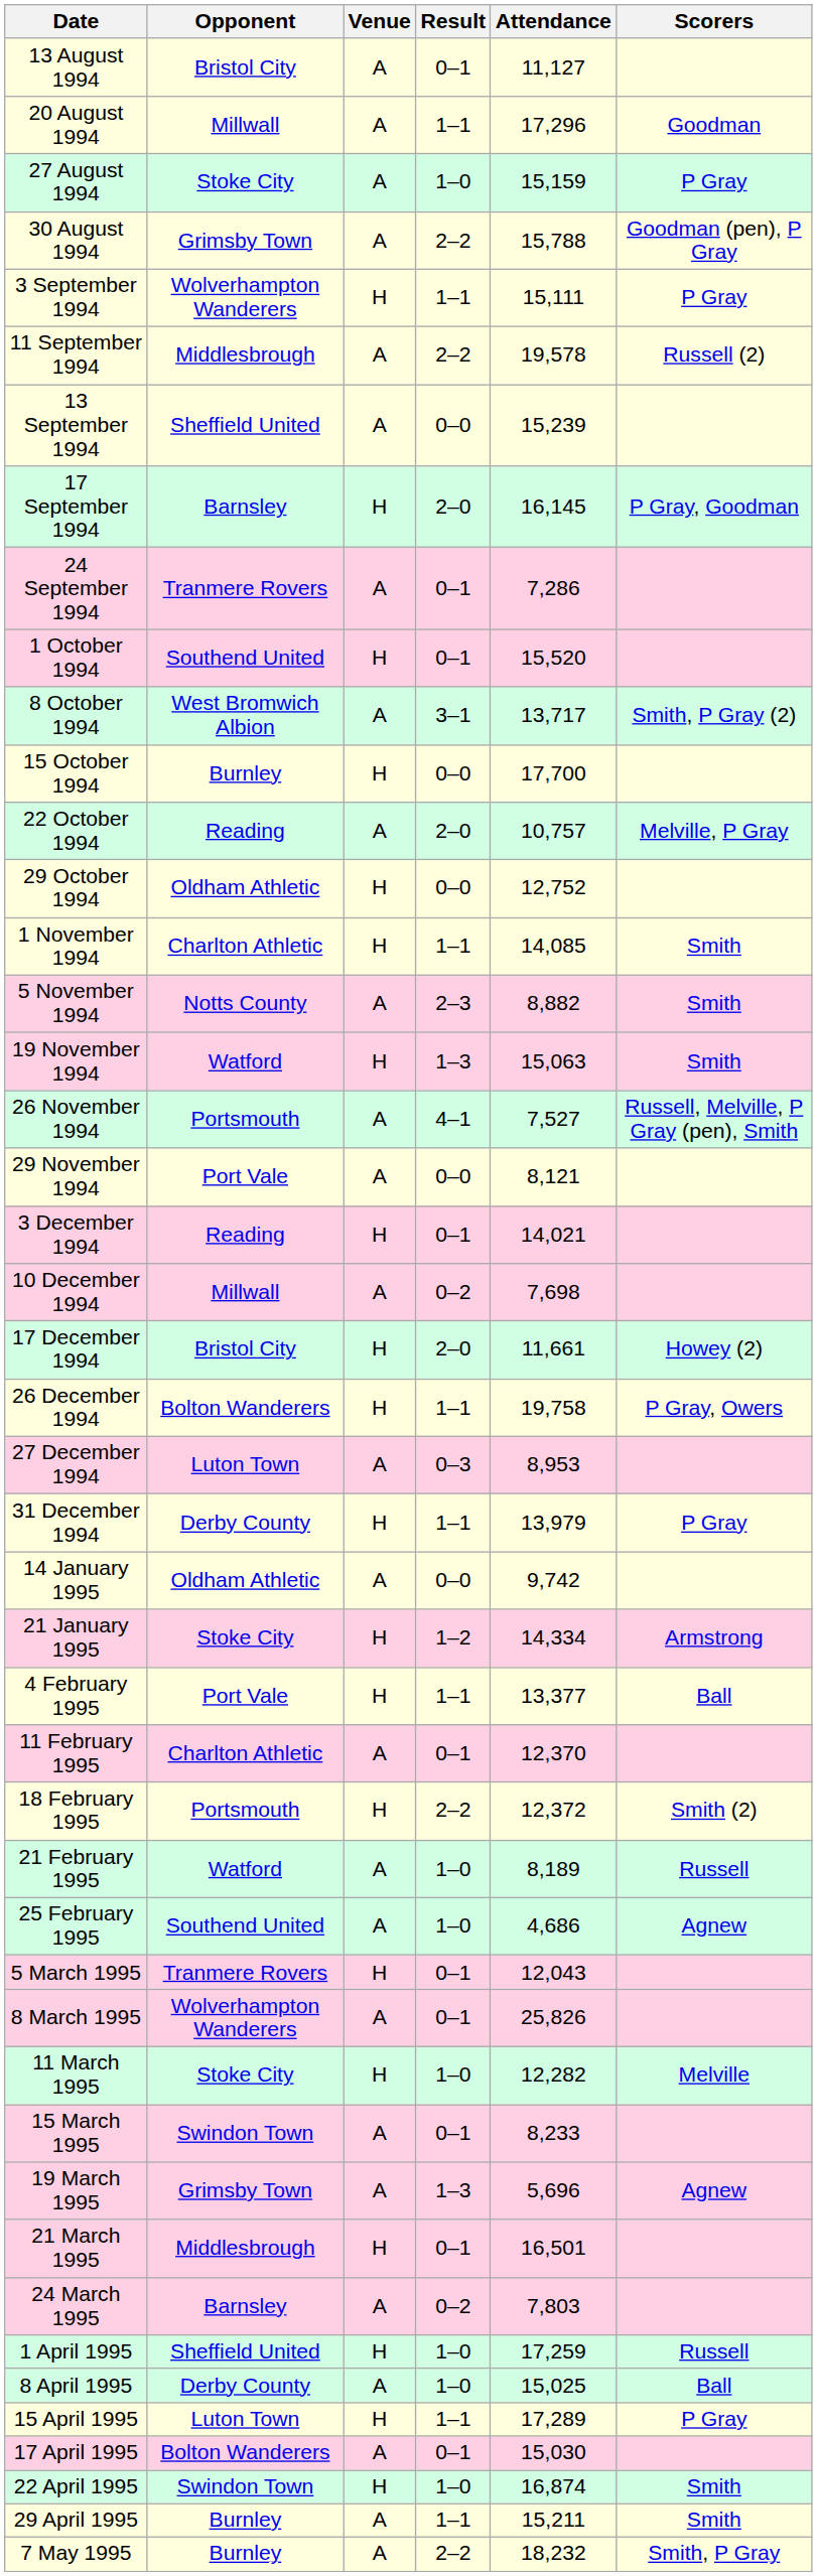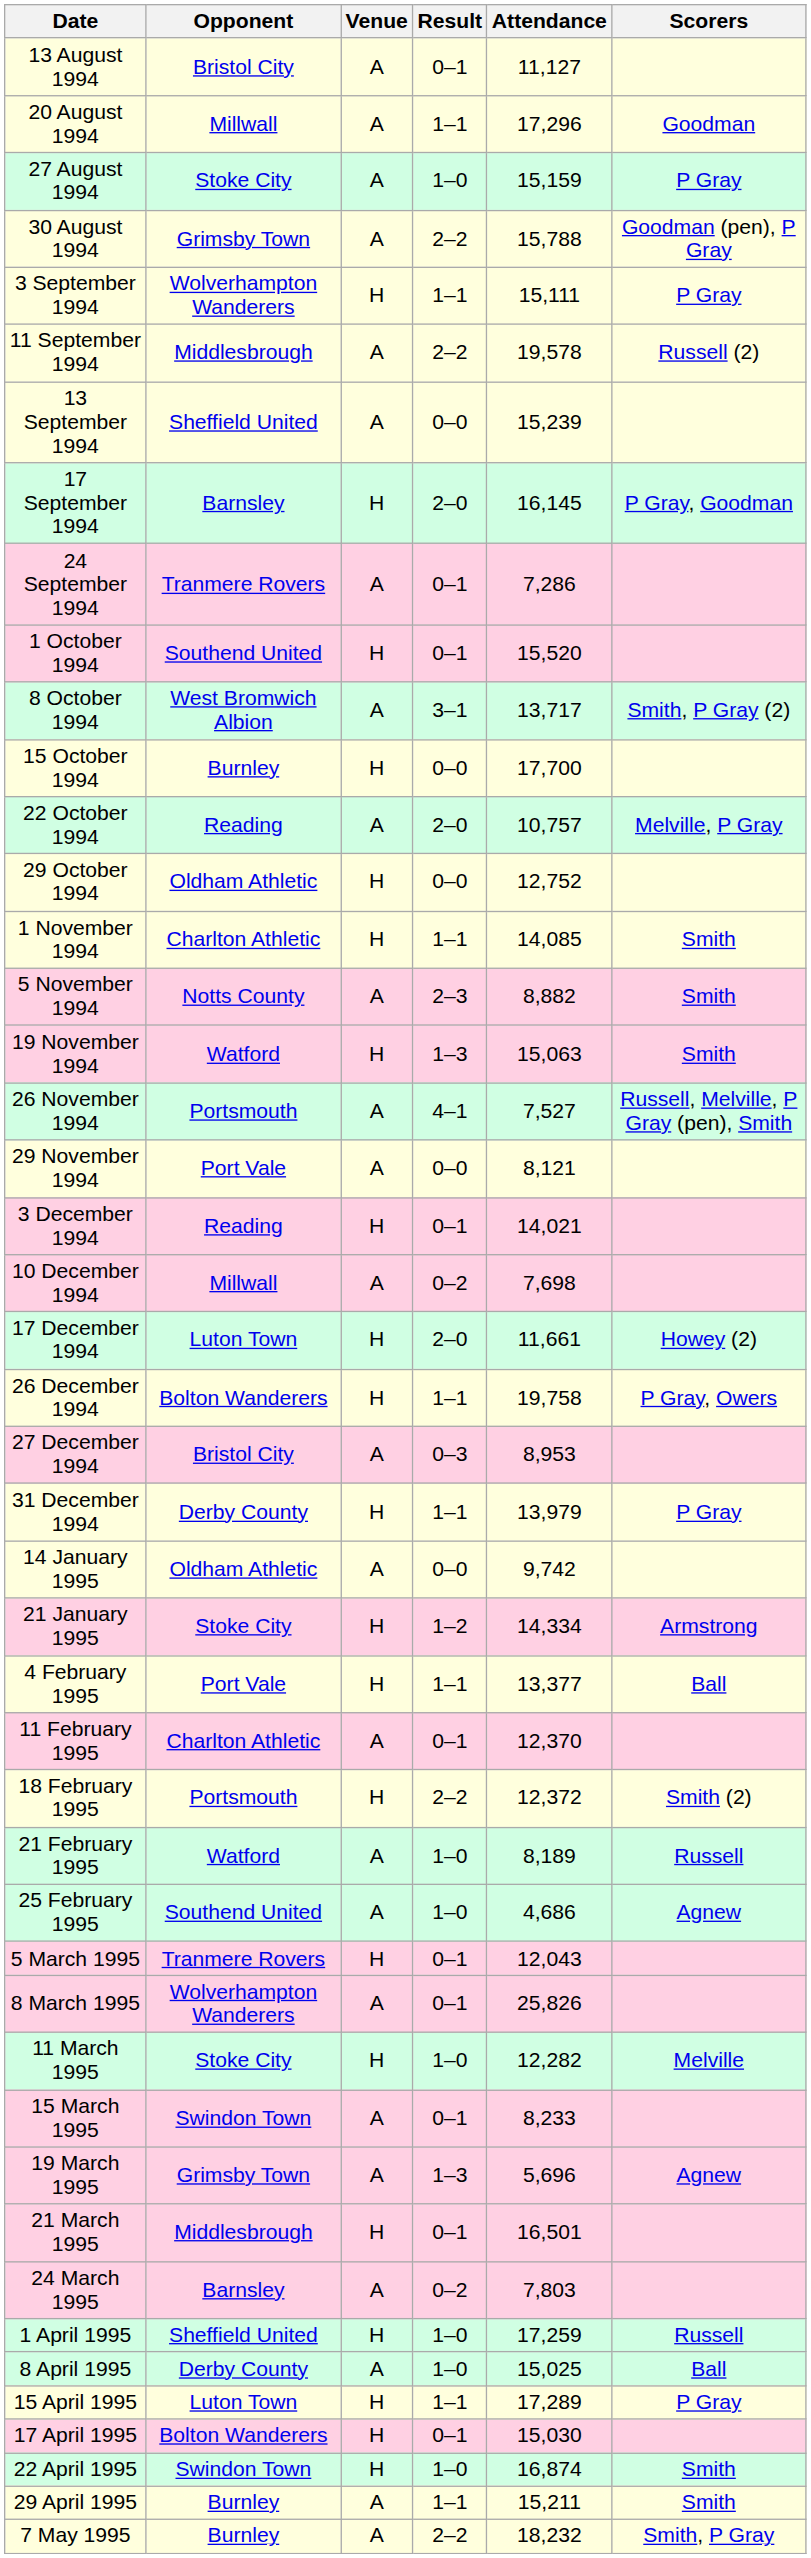 <table class="wikitable sortable" style="font-size:100%; text-align:center">
 <tr>
 <th>Date</th>
 <th>Opponent</th>
 <th>Venue</th>
 <th>Result</th>
 <th>Attendance</th>
 <th>Scorers</th>
 </tr>
 <tr style="background-color: #ffffdd;">
 <td>13 August 1994</td>
 <td><a href='#'>Bristol City</a></td>
 <td>A</td>
 <td>0–1</td>
 <td>11,127</td>
 <td></td>
 </tr>
 <tr style="background-color: #ffffdd;">
 <td>20 August 1994</td>
 <td><a href='#'>Millwall</a></td>
 <td>A</td>
 <td>1–1</td>
 <td>17,296</td>
 <td><a href='#'>Goodman</a></td>
 </tr>
 <tr style="background-color: #d0ffe3;">
 <td>27 August 1994</td>
 <td><a href='#'>Stoke City</a></td>
 <td>A</td>
 <td>1–0</td>
 <td>15,159</td>
 <td><a href='#'>P Gray</a></td>
 </tr>
 <tr style="background-color: #ffffdd;">
 <td>30 August 1994</td>
 <td><a href='#'>Grimsby Town</a></td>
 <td>A</td>
 <td>2–2</td>
 <td>15,788</td>
 <td><a href='#'>Goodman</a> (pen), <a href='#'>P Gray</a></td>
 </tr>
 <tr style="background-color: #ffffdd;">
 <td>3 September 1994</td>
 <td><a href='#'>Wolverhampton Wanderers</a></td>
 <td>H</td>
 <td>1–1</td>
 <td>15,111</td>
 <td><a href='#'>P Gray</a></td>
 </tr>
 <tr style="background-color: #ffffdd;">
 <td>11 September 1994</td>
 <td><a href='#'>Middlesbrough</a></td>
 <td>A</td>
 <td>2–2</td>
 <td>19,578</td>
 <td><a href='#'>Russell</a> (2)</td>
 </tr>
 <tr style="background-color: #ffffdd;">
 <td>13 September 1994</td>
 <td><a href='#'>Sheffield United</a></td>
 <td>A</td>
 <td>0–0</td>
 <td>15,239</td>
 <td></td>
 </tr>
 <tr style="background-color: #d0ffe3;">
 <td>17 September 1994</td>
 <td><a href='#'>Barnsley</a></td>
 <td>H</td>
 <td>2–0</td>
 <td>16,145</td>
 <td><a href='#'>P Gray</a>, <a href='#'>Goodman</a></td>
 </tr>
 <tr style="background-color: #ffd0e3;">
 <td>24 September 1994</td>
 <td><a href='#'>Tranmere Rovers</a></td>
 <td>A</td>
 <td>0–1</td>
 <td>7,286</td>
 <td></td>
 </tr>
 <tr style="background-color: #ffd0e3;">
 <td>1 October 1994</td>
 <td><a href='#'>Southend United</a></td>
 <td>H</td>
 <td>0–1</td>
 <td>15,520</td>
 <td></td>
 </tr>
 <tr style="background-color: #d0ffe3;">
 <td>8 October 1994</td>
 <td><a href='#'>West Bromwich Albion</a></td>
 <td>A</td>
 <td>3–1</td>
 <td>13,717</td>
 <td><a href='#'>Smith</a>, <a href='#'>P Gray</a> (2)</td>
 </tr>
 <tr style="background-color: #ffffdd;">
 <td>15 October 1994</td>
 <td><a href='#'>Burnley</a></td>
 <td>H</td>
 <td>0–0</td>
 <td>17,700</td>
 <td></td>
 </tr>
 <tr style="background-color: #d0ffe3;">
 <td>22 October 1994</td>
 <td><a href='#'>Reading</a></td>
 <td>A</td>
 <td>2–0</td>
 <td>10,757</td>
 <td><a href='#'>Melville</a>, <a href='#'>P Gray</a></td>
 </tr>
 <tr style="background-color: #ffffdd;">
 <td>29 October 1994</td>
 <td><a href='#'>Oldham Athletic</a></td>
 <td>H</td>
 <td>0–0</td>
 <td>12,752</td>
 <td></td>
 </tr>
 <tr style="background-color: #ffffdd;">
 <td>1 November 1994</td>
 <td><a href='#'>Charlton Athletic</a></td>
 <td>H</td>
 <td>1–1</td>
 <td>14,085</td>
 <td><a href='#'>Smith</a></td>
 </tr>
 <tr style="background-color: #ffd0e3;">
 <td>5 November 1994</td>
 <td><a href='#'>Notts County</a></td>
 <td>A</td>
 <td>2–3</td>
 <td>8,882</td>
 <td><a href='#'>Smith</a></td>
 </tr>
 <tr style="background-color: #ffd0e3;">
 <td>19 November 1994</td>
 <td><a href='#'>Watford</a></td>
 <td>H</td>
 <td>1–3</td>
 <td>15,063</td>
 <td><a href='#'>Smith</a></td>
 </tr>
 <tr style="background-color: #d0ffe3;">
 <td>26 November 1994</td>
 <td><a href='#'>Portsmouth</a></td>
 <td>A</td>
 <td>4–1</td>
 <td>7,527</td>
 <td><a href='#'>Russell</a>, <a href='#'>Melville</a>, <a href='#'>P Gray</a> (pen), <a href='#'>Smith</a></td>
 </tr>
 <tr style="background-color: #ffffdd;">
 <td>29 November 1994</td>
 <td><a href='#'>Port Vale</a></td>
 <td>A</td>
 <td>0–0</td>
 <td>8,121</td>
 <td></td>
 </tr>
 <tr style="background-color: #ffd0e3;">
 <td>3 December 1994</td>
 <td><a href='#'>Reading</a></td>
 <td>H</td>
 <td>0–1</td>
 <td>14,021</td>
 <td></td>
 </tr>
 <tr style="background-color: #ffd0e3;">
 <td>10 December 1994</td>
 <td><a href='#'>Millwall</a></td>
 <td>A</td>
 <td>0–2</td>
 <td>7,698</td>
 <td></td>
 </tr>
 <tr style="background-color: #d0ffe3;">
 <td>17 December 1994</td>
-<td><a href='#'>Bristol City</a></td>
+<td><a href='#'>Luton Town</a></td>
 <td>H</td>
 <td>2–0</td>
 <td>11,661</td>
 <td><a href='#'>Howey</a> (2)</td>
 </tr>
 <tr style="background-color: #ffffdd;">
 <td>26 December 1994</td>
 <td><a href='#'>Bolton Wanderers</a></td>
 <td>H</td>
 <td>1–1</td>
 <td>19,758</td>
 <td><a href='#'>P Gray</a>, <a href='#'>Owers</a></td>
 </tr>
 <tr style="background-color: #ffd0e3;">
 <td>27 December 1994</td>
-<td><a href='#'>Luton Town</a></td>
+<td><a href='#'>Bristol City</a></td>
 <td>A</td>
 <td>0–3</td>
 <td>8,953</td>
 <td></td>
 </tr>
 <tr style="background-color: #ffffdd;">
 <td>31 December 1994</td>
 <td><a href='#'>Derby County</a></td>
 <td>H</td>
 <td>1–1</td>
 <td>13,979</td>
 <td><a href='#'>P Gray</a></td>
 </tr>
 <tr style="background-color: #ffffdd;">
 <td>14 January 1995</td>
 <td><a href='#'>Oldham Athletic</a></td>
 <td>A</td>
 <td>0–0</td>
 <td>9,742</td>
 <td></td>
 </tr>
 <tr style="background-color: #ffd0e3;">
 <td>21 January 1995</td>
 <td><a href='#'>Stoke City</a></td>
 <td>H</td>
 <td>1–2</td>
 <td>14,334</td>
 <td><a href='#'>Armstrong</a></td>
 </tr>
 <tr style="background-color: #ffffdd;">
 <td>4 February 1995</td>
 <td><a href='#'>Port Vale</a></td>
 <td>H</td>
 <td>1–1</td>
 <td>13,377</td>
 <td><a href='#'>Ball</a></td>
 </tr>
 <tr style="background-color: #ffd0e3;">
 <td>11 February 1995</td>
 <td><a href='#'>Charlton Athletic</a></td>
 <td>A</td>
 <td>0–1</td>
 <td>12,370</td>
 <td></td>
 </tr>
 <tr style="background-color: #ffffdd;">
 <td>18 February 1995</td>
 <td><a href='#'>Portsmouth</a></td>
 <td>H</td>
 <td>2–2</td>
 <td>12,372</td>
 <td><a href='#'>Smith</a> (2)</td>
 </tr>
 <tr style="background-color: #d0ffe3;">
 <td>21 February 1995</td>
 <td><a href='#'>Watford</a></td>
 <td>A</td>
 <td>1–0</td>
 <td>8,189</td>
 <td><a href='#'>Russell</a></td>
 </tr>
 <tr style="background-color: #d0ffe3;">
 <td>25 February 1995</td>
 <td><a href='#'>Southend United</a></td>
 <td>A</td>
 <td>1–0</td>
 <td>4,686</td>
 <td><a href='#'>Agnew</a></td>
 </tr>
 <tr style="background-color: #ffd0e3;">
 <td>5 March 1995</td>
 <td><a href='#'>Tranmere Rovers</a></td>
 <td>H</td>
 <td>0–1</td>
 <td>12,043</td>
 <td></td>
 </tr>
 <tr style="background-color: #ffd0e3;">
 <td>8 March 1995</td>
 <td><a href='#'>Wolverhampton Wanderers</a></td>
 <td>A</td>
 <td>0–1</td>
 <td>25,826</td>
 <td></td>
 </tr>
 <tr style="background-color: #d0ffe3;">
 <td>11 March 1995</td>
 <td><a href='#'>Stoke City</a></td>
 <td>H</td>
 <td>1–0</td>
 <td>12,282</td>
 <td><a href='#'>Melville</a></td>
 </tr>
 <tr style="background-color: #ffd0e3;">
 <td>15 March 1995</td>
 <td><a href='#'>Swindon Town</a></td>
 <td>A</td>
 <td>0–1</td>
 <td>8,233</td>
 <td></td>
 </tr>
 <tr style="background-color: #ffd0e3;">
 <td>19 March 1995</td>
 <td><a href='#'>Grimsby Town</a></td>
 <td>A</td>
 <td>1–3</td>
 <td>5,696</td>
 <td><a href='#'>Agnew</a></td>
 </tr>
 <tr style="background-color: #ffd0e3;">
 <td>21 March 1995</td>
 <td><a href='#'>Middlesbrough</a></td>
 <td>H</td>
 <td>0–1</td>
 <td>16,501</td>
 <td></td>
 </tr>
 <tr style="background-color: #ffd0e3;">
 <td>24 March 1995</td>
 <td><a href='#'>Barnsley</a></td>
 <td>A</td>
 <td>0–2</td>
 <td>7,803</td>
 <td></td>
 </tr>
 <tr style="background-color: #d0ffe3;">
 <td>1 April 1995</td>
 <td><a href='#'>Sheffield United</a></td>
 <td>H</td>
 <td>1–0</td>
 <td>17,259</td>
 <td><a href='#'>Russell</a></td>
 </tr>
 <tr style="background-color: #d0ffe3;">
 <td>8 April 1995</td>
 <td><a href='#'>Derby County</a></td>
 <td>A</td>
 <td>1–0</td>
 <td>15,025</td>
 <td><a href='#'>Ball</a></td>
 </tr>
 <tr style="background-color: #ffffdd;">
 <td>15 April 1995</td>
 <td><a href='#'>Luton Town</a></td>
 <td>H</td>
 <td>1–1</td>
 <td>17,289</td>
 <td><a href='#'>P Gray</a></td>
 </tr>
 <tr style="background-color: #ffd0e3;">
 <td>17 April 1995</td>
 <td><a href='#'>Bolton Wanderers</a></td>
-<td>A</td>
+<td>H</td>
 <td>0–1</td>
 <td>15,030</td>
 <td></td>
 </tr>
 <tr style="background-color: #d0ffe3;">
 <td>22 April 1995</td>
 <td><a href='#'>Swindon Town</a></td>
 <td>H</td>
 <td>1–0</td>
 <td>16,874</td>
 <td><a href='#'>Smith</a></td>
 </tr>
 <tr style="background-color: #ffffdd;">
 <td>29 April 1995</td>
 <td><a href='#'>Burnley</a></td>
 <td>A</td>
 <td>1–1</td>
 <td>15,211</td>
 <td><a href='#'>Smith</a></td>
 </tr>
 <tr style="background-color: #ffffdd;">
 <td>7 May 1995</td>
 <td><a href='#'>Burnley</a></td>
 <td>A</td>
 <td>2–2</td>
 <td>18,232</td>
 <td><a href='#'>Smith</a>, <a href='#'>P Gray</a></td>
 </tr>
 </table>
